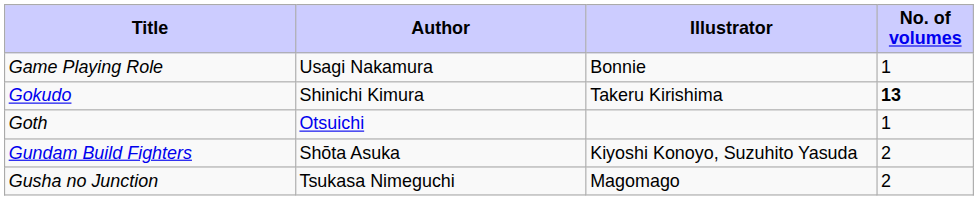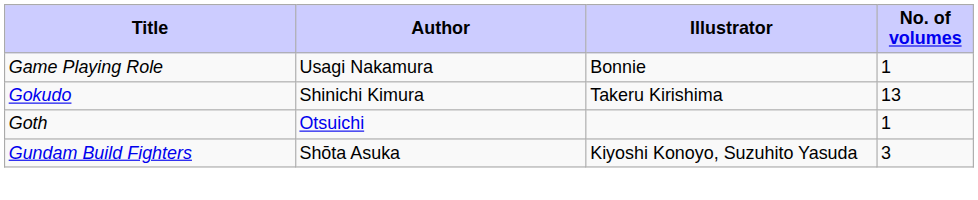 <table class="wikitable" style="width: 98%;">
 <tr>
 <th width=30% style="background:#ccf;">Title</th>
 <th width=30% style="background:#ccf;">Author</th>
 <th width=30% style="background:#ccf;">Illustrator</th>
 <th width=10% style="background:#ccf;">No. of <a href='#'>volumes</a></th>
 </tr>
 <tr>
 <td><em>Game Playing Role</em></td>
 <td>Usagi Nakamura</td>
 <td>Bonnie</td>
 <td>1</td>
 </tr>
 <tr>
 <td><em><a href='#'>Gokudo</a></em></td>
 <td>Shinichi Kimura</td>
 <td>Takeru Kirishima</td>
-<td><strong>13</strong></td>
+<td>13</td>
 </tr>
 <tr>
 <td><em>Goth</em></td>
 <td><a href='#'>Otsuichi</a></td>
 <td></td>
 <td>1</td>
 </tr>
 <tr>
 <td><em><a href='#'>Gundam Build Fighters</a></em></td>
 <td>Shōta Asuka</td>
 <td>Kiyoshi Konoyo, Suzuhito Yasuda</td>
-<td>2</td>
-</tr>
-<tr>
-<td><em>Gusha no Junction</em></td>
-<td>Tsukasa Nimeguchi</td>
-<td>Magomago</td>
-<td>2</td>
+<td>3</td>
 </tr>
 </table>
